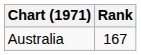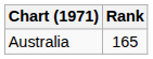 <table class="wikitable">
 <tr>
 <th>Chart (1971)</th>
 <th style="text-align:center;">Rank</th>
 </tr>
 <tr>
 <td>Australia</td>
-<td style="text-align:center;">167</td>
+<td style="text-align:center;">165</td>
 </tr>
 </table>
